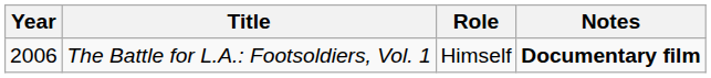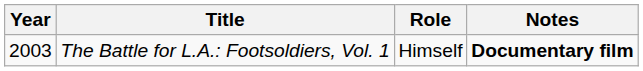 <table class="wikitable">
 <tr>
 <th>Year</th>
 <th>Title</th>
 <th>Role</th>
 <th>Notes</th>
 </tr>
 <tr>
-<td>2006</td>
+<td>2003</td>
 <td><em>The Battle for L.A.: Footsoldiers, Vol. 1</em></td>
 <td>Himself</td>
 <td><strong>Documentary film</strong></td>
 </tr>
 </table>
